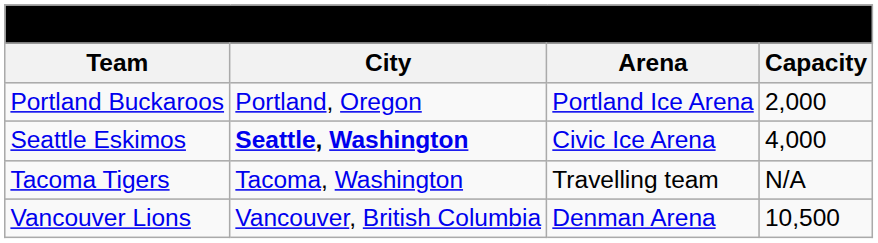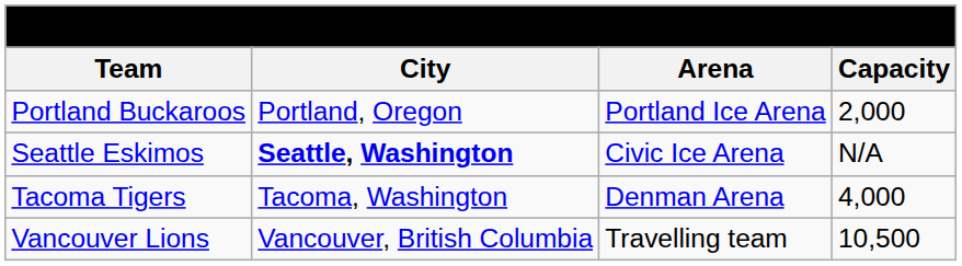 <table class="wikitable" style="width:auto">
 <tr>
 <td bgcolor="#000000" align="center" colspan="6"><strong><span>1930–31 Pacific Coast Hockey League</span></strong></td>
 </tr>
 <tr>
 <th>Team</th>
 <th>City</th>
 <th>Arena</th>
 <th>Capacity</th>
 </tr>
 <tr>
 <td><a href='#'>Portland Buckaroos</a></td>
 <td><a href='#'>Portland</a>, <a href='#'>Oregon</a></td>
 <td><a href='#'>Portland Ice Arena</a></td>
 <td>2,000</td>
 </tr>
 <tr>
 <td><a href='#'>Seattle Eskimos</a></td>
 <td><strong><a href='#'>Seattle</a>, <a href='#'>Washington</a></strong></td>
 <td><a href='#'>Civic Ice Arena</a></td>
-<td>4,000</td>
+<td>N/A</td>
 </tr>
 <tr>
 <td><a href='#'>Tacoma Tigers</a></td>
 <td><a href='#'>Tacoma</a>, <a href='#'>Washington</a></td>
-<td>Travelling team</td>
-<td>N/A</td>
+<td><a href='#'>Denman Arena</a></td>
+<td>4,000</td>
 </tr>
 <tr>
 <td><a href='#'>Vancouver Lions</a></td>
 <td><a href='#'>Vancouver</a>, <a href='#'>British Columbia</a></td>
-<td><a href='#'>Denman Arena</a></td>
+<td>Travelling team</td>
 <td>10,500</td>
 </tr>
 </table>
